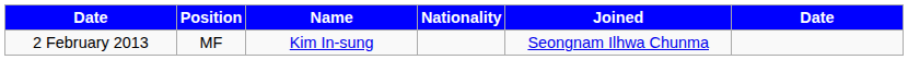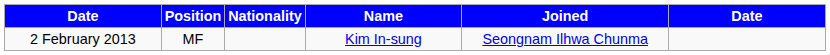 <table class="wikitable"  style="text-align:center; font-size:90%; ">
 <tr>
 <th style="background:#00f; color:white; width:150px;">Date</th>
 <th style="background:#00f; color:white; width:55px;">Position</th>
+<th style="background:#00f; color:white; width:55px;">Nationality</th>
 <th style="background:#00f; color:white; width:150px;">Name</th>
-<th style="background:#00f; color:white; width:55px;">Nationality</th>
 <th style="background:#00f; color:white; width:200px;">Joined</th>
 <th style="background:#00f; color:white; width:150px;">Date</th>
 </tr>
 <tr>
 <td>2 February 2013</td>
 <td>MF</td>
+<td></td>
 <td><a href='#'>Kim In-sung</a></td>
-<td></td>
 <td><a href='#'>Seongnam Ilhwa Chunma</a></td>
 <td></td>
 </tr>
 </table>
